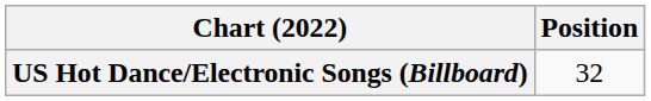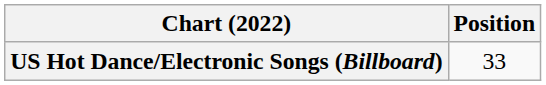 <table class="wikitable plainrowheaders" style="text-align:center">
 <tr>
 <th scope="col">Chart (2022)</th>
 <th scope="col">Position</th>
 </tr>
 <tr>
 <th scope="row">US Hot Dance/Electronic Songs (<em>Billboard</em>)</th>
-<td>32</td>
+<td>33</td>
 </tr>
 </table>
